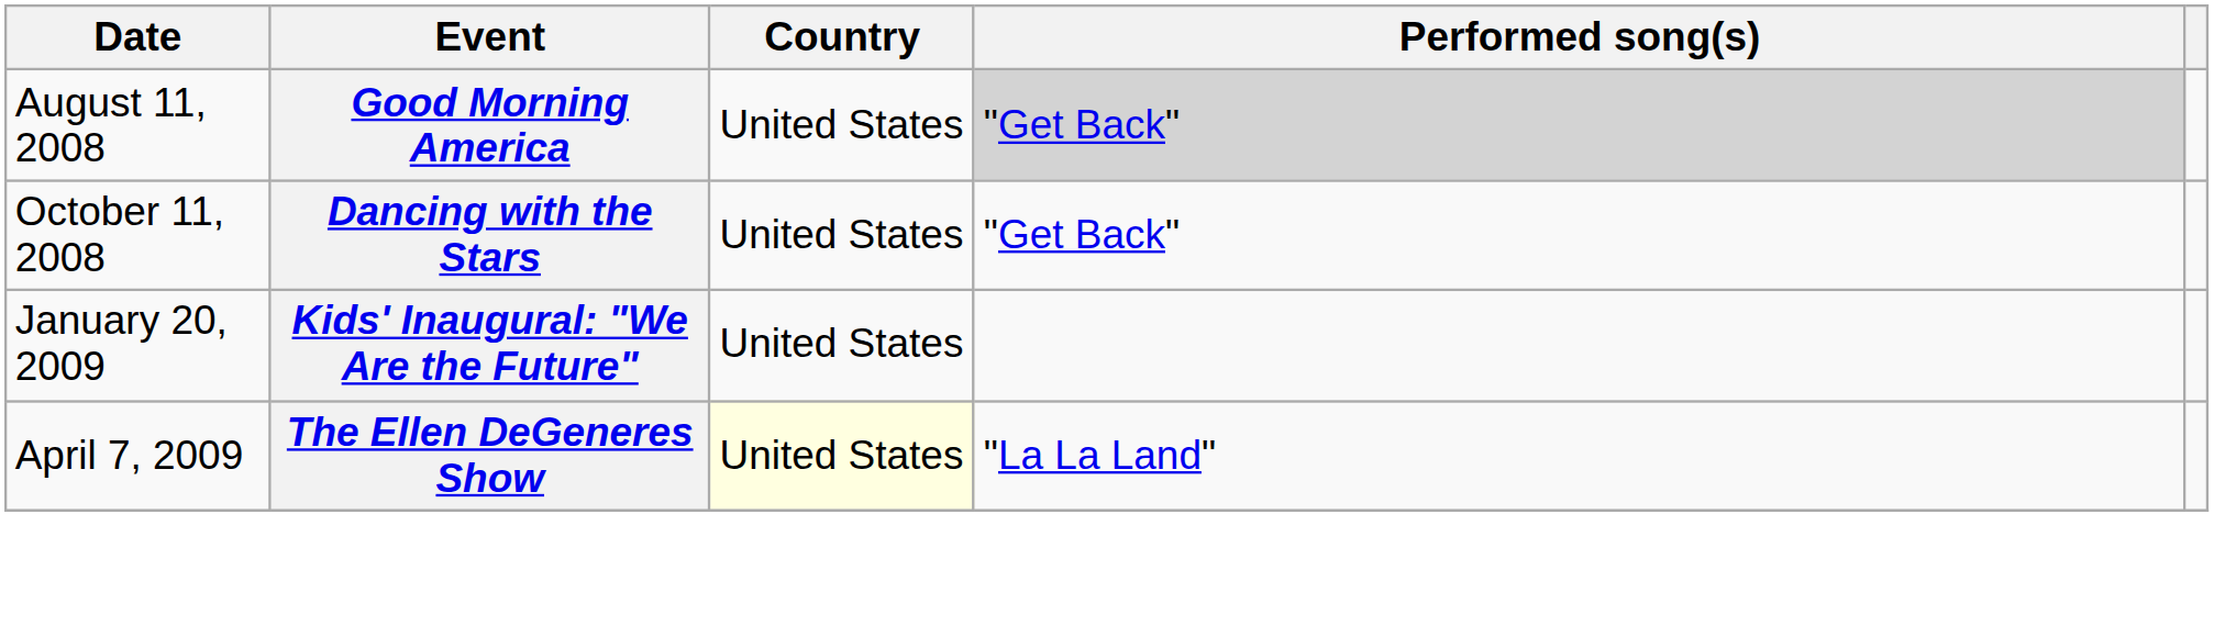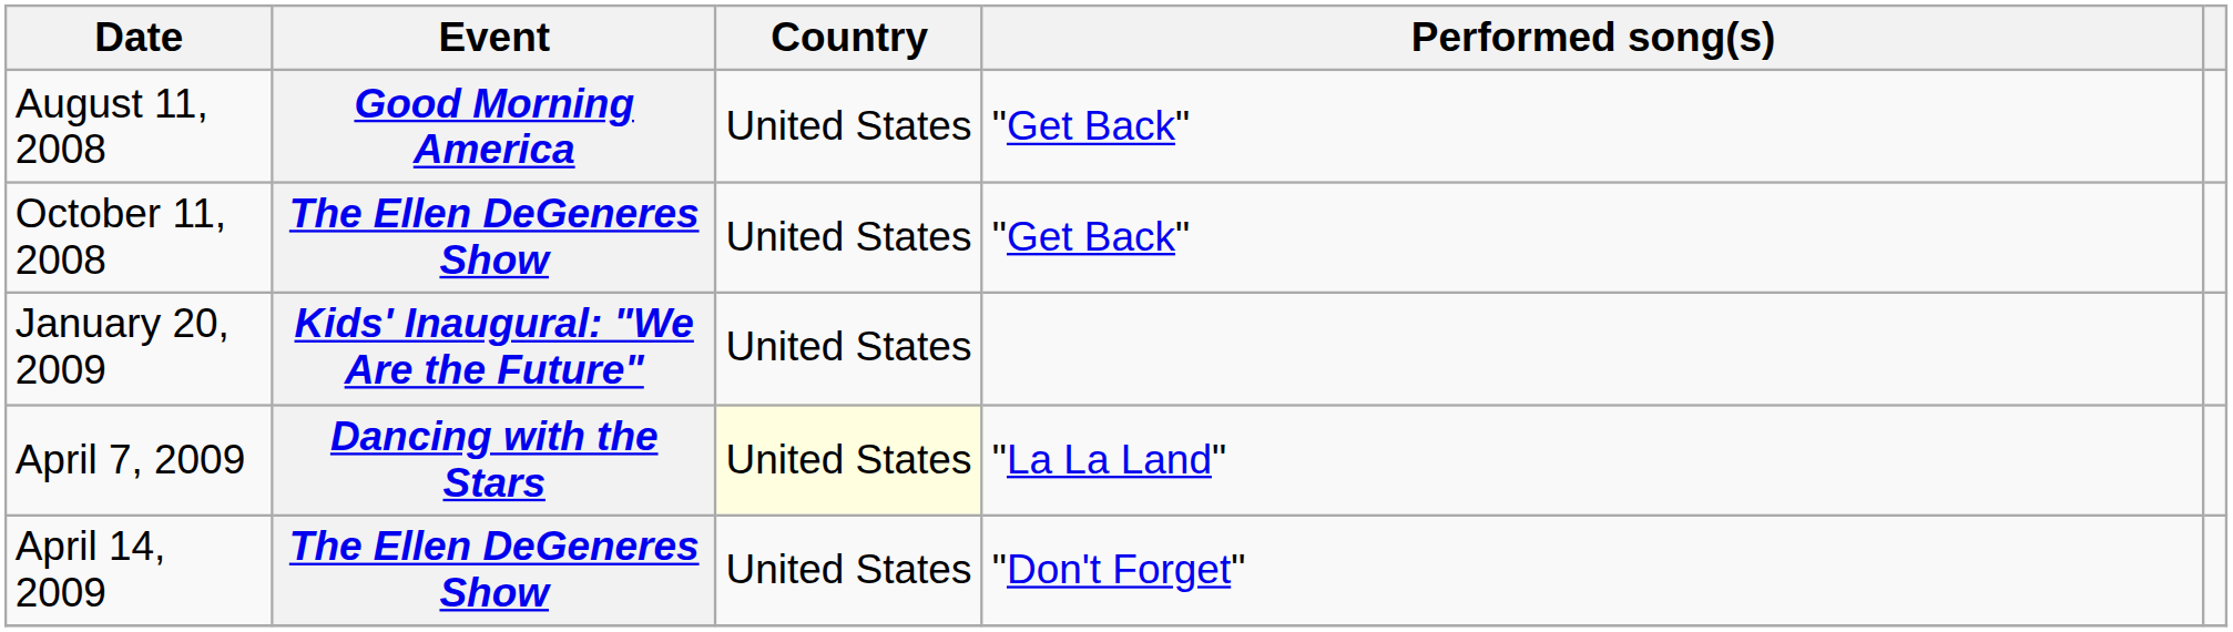 <table class="wikitable sortable plainrowheaders">
 <tr>
 <th style="width:12%;">Date</th>
 <th style="width:20%;">Event</th>
 <th style="width:12%;">Country</th>
 <th>Performed song(s)</th>
 <th style="width:1%;"></th>
 </tr>
 <tr>
 <td>August 11, 2008</td>
 <th scope="row"><em><a href='#'>Good Morning America</a></em></th>
 <td>United States</td>
-<td style="background: lightgrey;">"<a href='#'>Get Back</a>"</td>
+<td>"<a href='#'>Get Back</a>"</td>
 <td></td>
 </tr>
 <tr>
 <td>October 11, 2008</td>
-<th scope="row"><em><a href='#'>Dancing with the Stars</a></em></th>
+<th scope="row"><em><a href='#'>The Ellen DeGeneres Show</a></em></th>
 <td>United States</td>
 <td>"<a href='#'>Get Back</a>"</td>
 <td></td>
 </tr>
 <tr>
 <td>January 20, 2009</td>
 <th scope="row"><em><a href='#'>Kids' Inaugural: "We Are the Future"</a></em></th>
 <td>United States</td>
 <td></td>
 <td></td>
 </tr>
 <tr>
 <td>April 7, 2009</td>
-<th scope="row"><em><a href='#'>The Ellen DeGeneres Show</a></em></th>
+<th scope="row"><em><a href='#'>Dancing with the Stars</a></em></th>
 <td style="background: lightyellow;">United States</td>
 <td>"<a href='#'>La La Land</a>"</td>
 <td></td>
 </tr>
 <tr>
+<td>April 14, 2009</td>
+<th scope="row"><em><a href='#'>The Ellen DeGeneres Show</a></em></th>
+<td>United States</td>
+<td>"<a href='#'>Don't Forget</a>"</td>
+<td align="center"></td>
+</tr>
+<tr>
 </tr>
 </table>
